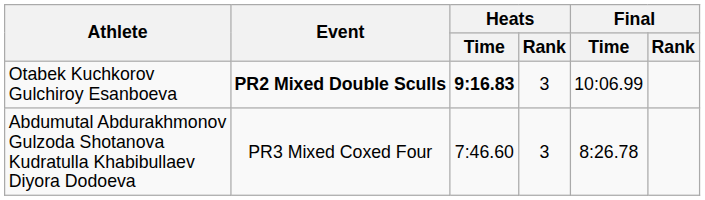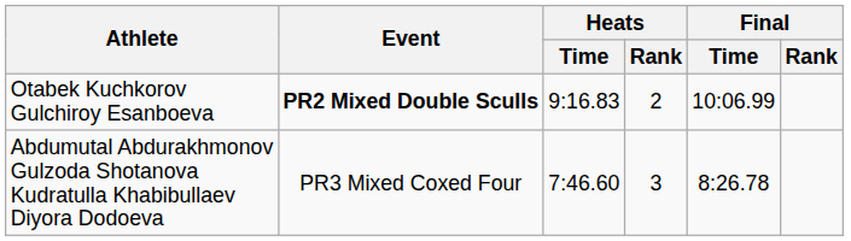 <table class="wikitable" style="text-align:center; font-size:90%">
 <tr>
 <th rowspan="2">Athlete</th>
 <th rowspan="2">Event</th>
 <th colspan="2">Heats</th>
 <th colspan="2">Final</th>
 </tr>
 <tr>
 <th>Time</th>
 <th>Rank</th>
 <th>Time</th>
 <th>Rank</th>
 </tr>
 <tr>
 <td align=left>Otabek Kuchkorov<br>Gulchiroy Esanboeva</td>
 <td><strong>PR2 Mixed Double Sculls</strong></td>
-<td><strong>9:16.83</strong></td>
-<td>3</td>
+<td>9:16.83</td>
+<td>2</td>
 <td>10:06.99</td>
 <td></td>
 </tr>
 <tr>
 <td align=left>Abdumutal Abdurakhmonov<br>Gulzoda Shotanova<br>Kudratulla Khabibullaev<br>Diyora Dodoeva</td>
 <td>PR3 Mixed Coxed Four</td>
 <td>7:46.60</td>
 <td>3</td>
 <td>8:26.78</td>
 <td></td>
 </tr>
 </table>
